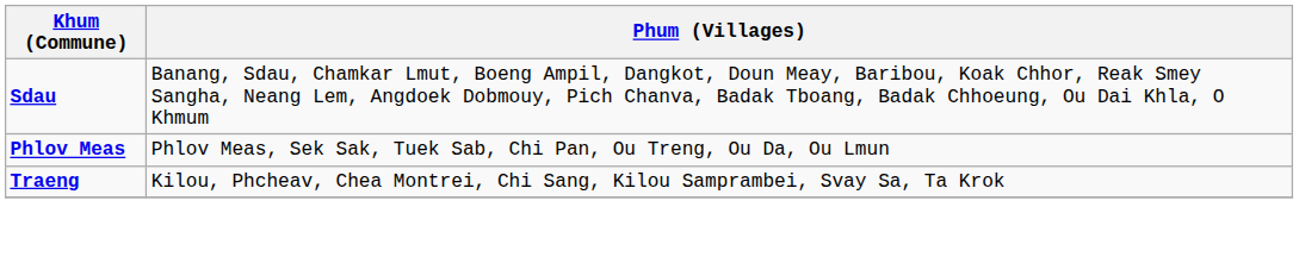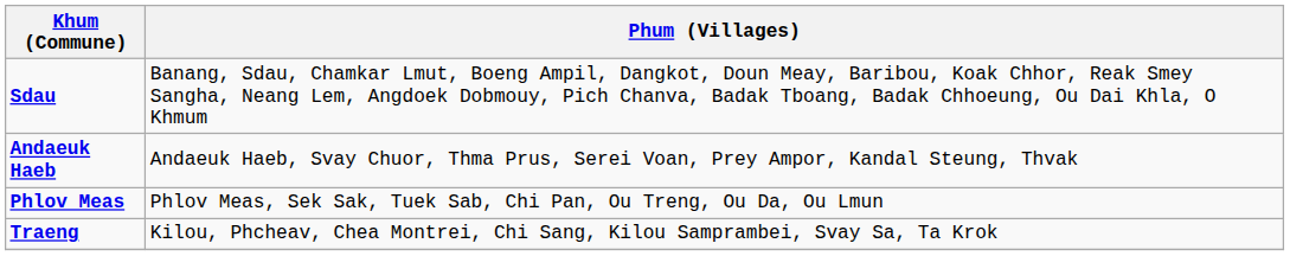 <table class="wikitable">
 <tr>
 <th><a href='#'>Khum</a> (Commune)</th>
 <th><a href='#'>Phum</a> (Villages)</th>
 </tr>
 <tr>
 <td><strong><a href='#'>Sdau</a> </strong></td>
 <td>Banang, Sdau, Chamkar Lmut, Boeng Ampil, Dangkot, Doun Meay, Baribou, Koak Chhor, Reak Smey Sangha, Neang Lem, Angdoek Dobmouy, Pich Chanva, Badak Tboang, Badak Chhoeung, Ou Dai Khla, O Khmum</td>
+</tr>
+<tr>
+<td><strong><a href='#'>Andaeuk Haeb</a></strong></td>
+<td>Andaeuk Haeb, Svay Chuor, Thma Prus, Serei Voan, Prey Ampor, Kandal Steung, Thvak</td>
 </tr>
 <tr>
 <td><strong><a href='#'>Phlov Meas</a></strong></td>
 <td>Phlov Meas, Sek Sak, Tuek Sab, Chi Pan, Ou Treng, Ou Da, Ou Lmun</td>
 </tr>
 <tr>
 <td><strong><a href='#'>Traeng</a></strong></td>
 <td>Kilou, Phcheav, Chea Montrei, Chi Sang, Kilou Samprambei, Svay Sa, Ta Krok</td>
 </tr>
 <tr>
 </tr>
 </table>
